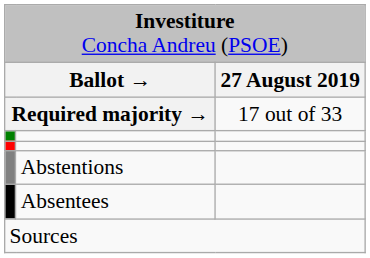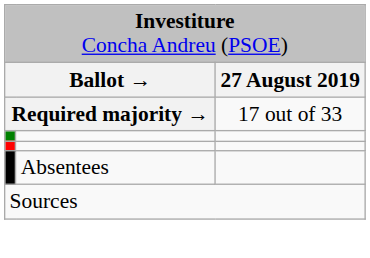 <table class="wikitable" style="text-align:center;">
 <tr>
 <td colspan="3" align="center" bgcolor="#C0C0C0"><strong>Investiture</strong><br><a href='#'>Concha Andreu</a> (<a href='#'>PSOE</a>)</td>
 </tr>
 <tr>
 <th colspan="2" width="150px">Ballot →</th>
 <th>27 August 2019</th>
 </tr>
 <tr>
 <th colspan="2">Required majority →</th>
 <td>17 out of 33 </td>
 </tr>
 <tr>
 <th width="1px" style="background:green;"></th>
 <td align="left"></td>
 <td></td>
 </tr>
 <tr>
 <th style="color:inherit;background:red;"></th>
 <td align="left"></td>
 <td></td>
 </tr>
 <tr>
-<th style="color:inherit;background:gray;"></th>
-<td align="left"><span>Abstentions</span></td>
-<td></td>
-</tr>
-<tr>
 <th style="color:inherit;background:black;"></th>
 <td align="left"><span>Absentees</span></td>
 <td></td>
 </tr>
 <tr>
 <td align="left" colspan="3">Sources</td>
 </tr>
 </table>
